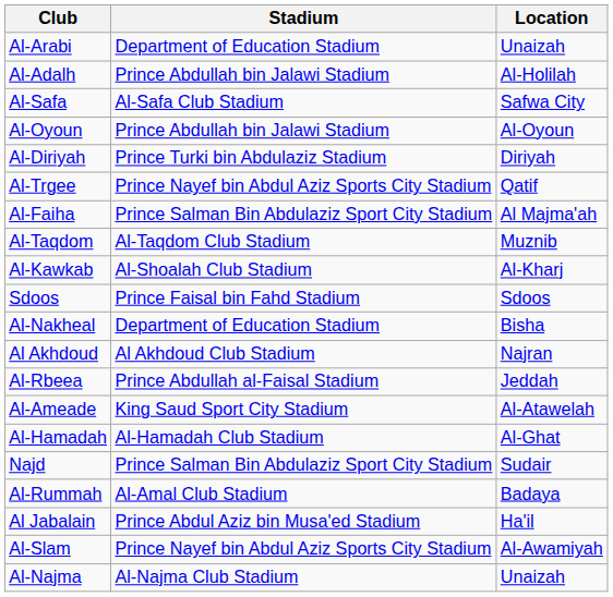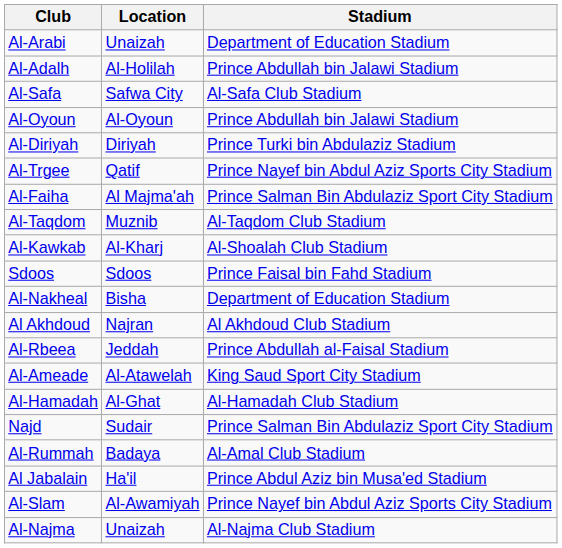 <table class="wikitable sortable">
 <tr>
 <th>Club</th>
+<th>Location</th>
 <th>Stadium</th>
-<th>Location</th>
 </tr>
 <tr>
 <td><a href='#'>Al-Arabi</a></td>
+<td><a href='#'>Unaizah</a></td>
 <td><a href='#'>Department of Education Stadium</a></td>
-<td><a href='#'>Unaizah</a></td>
 </tr>
 <tr>
 <td><a href='#'>Al-Adalh</a></td>
+<td><a href='#'>Al-Holilah</a></td>
 <td><a href='#'>Prince Abdullah bin Jalawi Stadium</a></td>
-<td><a href='#'>Al-Holilah</a></td>
 </tr>
 <tr>
 <td><a href='#'>Al-Safa</a></td>
+<td><a href='#'>Safwa City</a></td>
 <td><a href='#'>Al-Safa Club Stadium</a></td>
-<td><a href='#'>Safwa City</a></td>
 </tr>
 <tr>
 <td><a href='#'>Al-Oyoun</a></td>
+<td><a href='#'>Al-Oyoun</a></td>
 <td><a href='#'>Prince Abdullah bin Jalawi Stadium</a></td>
-<td><a href='#'>Al-Oyoun</a></td>
 </tr>
 <tr>
 <td><a href='#'>Al-Diriyah</a></td>
+<td><a href='#'>Diriyah</a></td>
 <td><a href='#'>Prince Turki bin Abdulaziz Stadium</a></td>
-<td><a href='#'>Diriyah</a></td>
 </tr>
 <tr>
 <td><a href='#'>Al-Trgee</a></td>
+<td><a href='#'>Qatif</a></td>
 <td><a href='#'>Prince Nayef bin Abdul Aziz Sports City Stadium</a></td>
-<td><a href='#'>Qatif</a></td>
 </tr>
 <tr>
 <td><a href='#'>Al-Faiha</a></td>
+<td><a href='#'>Al Majma'ah</a></td>
 <td><a href='#'>Prince Salman Bin Abdulaziz Sport City Stadium</a></td>
-<td><a href='#'>Al Majma'ah</a></td>
 </tr>
 <tr>
 <td><a href='#'>Al-Taqdom</a></td>
+<td><a href='#'>Muznib</a></td>
 <td><a href='#'>Al-Taqdom Club Stadium</a></td>
-<td><a href='#'>Muznib</a></td>
 </tr>
 <tr>
 <td><a href='#'>Al-Kawkab</a></td>
+<td><a href='#'>Al-Kharj</a></td>
 <td><a href='#'>Al-Shoalah Club Stadium</a></td>
-<td><a href='#'>Al-Kharj</a></td>
 </tr>
 <tr>
 <td><a href='#'>Sdoos</a></td>
+<td><a href='#'>Sdoos</a></td>
 <td><a href='#'>Prince Faisal bin Fahd Stadium</a></td>
-<td><a href='#'>Sdoos</a></td>
 </tr>
 <tr>
 <td><a href='#'>Al-Nakheal</a></td>
+<td><a href='#'>Bisha</a></td>
 <td><a href='#'>Department of Education Stadium</a></td>
-<td><a href='#'>Bisha</a></td>
 </tr>
 <tr>
 <td><a href='#'>Al Akhdoud</a></td>
+<td><a href='#'>Najran</a></td>
 <td><a href='#'>Al Akhdoud Club Stadium</a></td>
-<td><a href='#'>Najran</a></td>
 </tr>
 <tr>
 <td><a href='#'>Al-Rbeea</a></td>
+<td><a href='#'>Jeddah</a></td>
 <td><a href='#'>Prince Abdullah al-Faisal Stadium</a></td>
-<td><a href='#'>Jeddah</a></td>
 </tr>
 <tr>
 <td><a href='#'>Al-Ameade</a></td>
+<td><a href='#'>Al-Atawelah</a></td>
 <td><a href='#'>King Saud Sport City Stadium</a></td>
-<td><a href='#'>Al-Atawelah</a></td>
 </tr>
 <tr>
 <td><a href='#'>Al-Hamadah</a></td>
+<td><a href='#'>Al-Ghat</a></td>
 <td><a href='#'>Al-Hamadah Club Stadium</a></td>
-<td><a href='#'>Al-Ghat</a></td>
 </tr>
 <tr>
 <td><a href='#'>Najd</a></td>
+<td><a href='#'>Sudair</a></td>
 <td><a href='#'>Prince Salman Bin Abdulaziz Sport City Stadium</a></td>
-<td><a href='#'>Sudair</a></td>
 </tr>
 <tr>
 <td><a href='#'>Al-Rummah</a></td>
+<td><a href='#'>Badaya</a></td>
 <td><a href='#'>Al-Amal Club Stadium</a></td>
-<td><a href='#'>Badaya</a></td>
 </tr>
 <tr>
 <td><a href='#'>Al Jabalain</a></td>
+<td><a href='#'>Ha'il</a></td>
 <td><a href='#'>Prince Abdul Aziz bin Musa'ed Stadium</a></td>
-<td><a href='#'>Ha'il</a></td>
 </tr>
 <tr>
 <td><a href='#'>Al-Slam</a></td>
+<td><a href='#'>Al-Awamiyah</a></td>
 <td><a href='#'>Prince Nayef bin Abdul Aziz Sports City Stadium</a></td>
-<td><a href='#'>Al-Awamiyah</a></td>
 </tr>
 <tr>
 <td><a href='#'>Al-Najma</a></td>
+<td><a href='#'>Unaizah</a></td>
 <td><a href='#'>Al-Najma Club Stadium</a></td>
-<td><a href='#'>Unaizah</a></td>
 </tr>
 </table>
